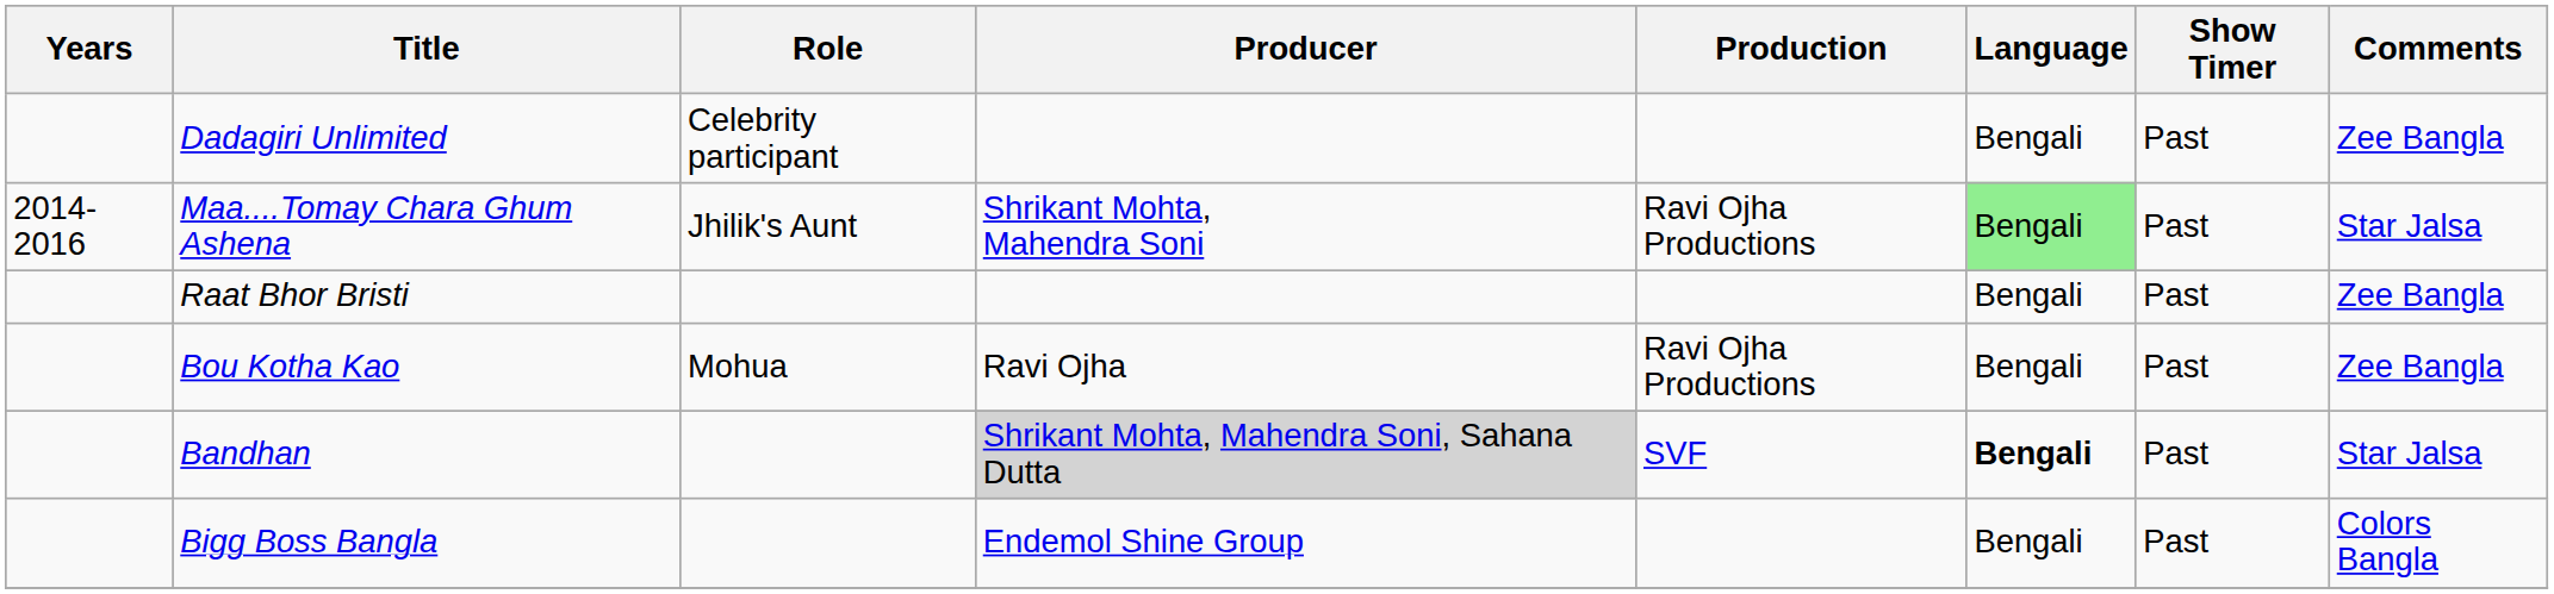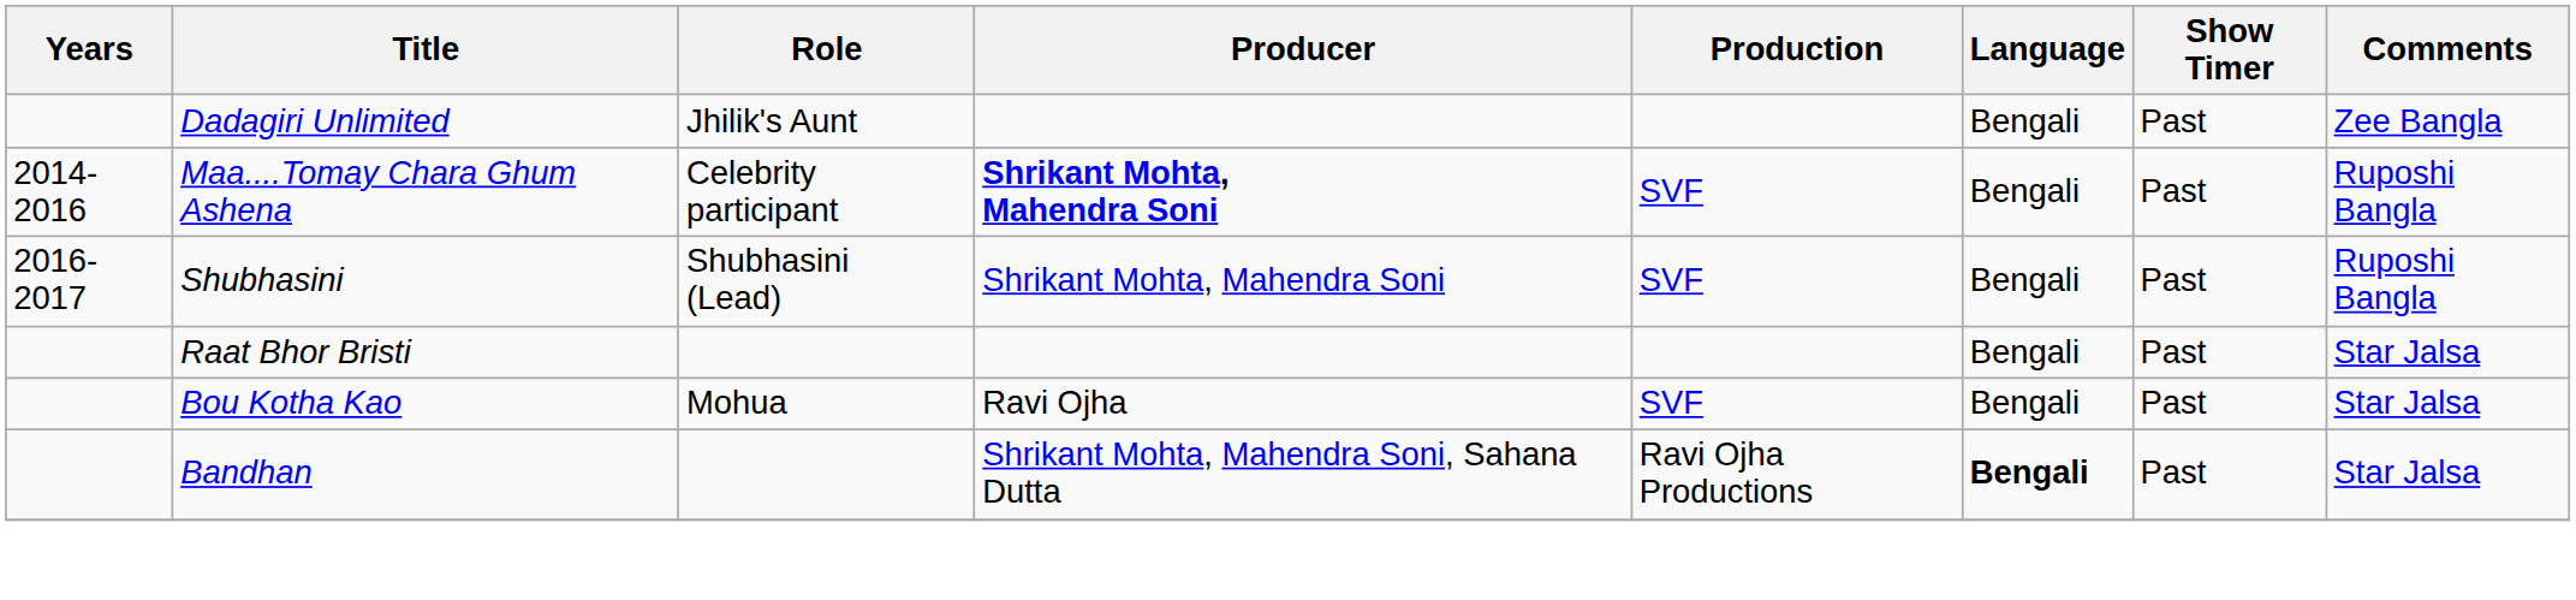 <table class="wikitable">
 <tr>
 <th>Years</th>
 <th>Title</th>
 <th>Role</th>
 <th>Producer</th>
 <th>Production</th>
 <th>Language</th>
 <th>Show Timer</th>
 <th>Comments</th>
 </tr>
 <tr>
 <td></td>
 <td><em><a href='#'>Dadagiri Unlimited</a></em></td>
-<td>Celebrity participant</td>
+<td>Jhilik's Aunt</td>
 <td></td>
 <td></td>
 <td>Bengali</td>
 <td>Past</td>
 <td><a href='#'>Zee Bangla</a></td>
 </tr>
 <tr>
 <td>2014-2016</td>
 <td><em><a href='#'>Maa....Tomay Chara Ghum Ashena</a></em></td>
-<td>Jhilik's Aunt</td>
-<td><a href='#'>Shrikant Mohta</a>,<br><a href='#'>Mahendra Soni</a></td>
-<td>Ravi Ojha Productions</td>
-<td style="background: lightgreen;">Bengali</td>
+<td>Celebrity participant</td>
+<td><strong><a href='#'>Shrikant Mohta</a>,<br><a href='#'>Mahendra Soni</a></strong></td>
+<td><a href='#'>SVF</a></td>
+<td>Bengali</td>
 <td>Past</td>
-<td><a href='#'>Star Jalsa</a></td>
+<td><a href='#'>Ruposhi Bangla</a></td>
+</tr>
+<tr>
+<td>2016-2017</td>
+<td><em>Shubhasini</em></td>
+<td>Shubhasini<br>(Lead)</td>
+<td><a href='#'>Shrikant Mohta</a>, <a href='#'>Mahendra Soni</a></td>
+<td><a href='#'>SVF</a></td>
+<td>Bengali</td>
+<td>Past</td>
+<td><a href='#'>Ruposhi Bangla</a></td>
 </tr>
 <tr>
 <td></td>
 <td><em>Raat Bhor Bristi</em></td>
 <td></td>
 <td></td>
 <td></td>
 <td>Bengali</td>
 <td>Past</td>
-<td><a href='#'>Zee Bangla</a></td>
+<td><a href='#'>Star Jalsa</a></td>
 </tr>
 <tr>
 <td></td>
 <td><em><a href='#'>Bou Kotha Kao</a></em></td>
 <td>Mohua</td>
 <td>Ravi Ojha</td>
-<td>Ravi Ojha Productions</td>
+<td><a href='#'>SVF</a></td>
 <td>Bengali</td>
 <td>Past</td>
-<td><a href='#'>Zee Bangla</a></td>
+<td><a href='#'>Star Jalsa</a></td>
 </tr>
 <tr>
 <td></td>
 <td><em><a href='#'>Bandhan</a></em></td>
 <td></td>
-<td style="background: lightgrey;"><a href='#'>Shrikant Mohta</a>, <a href='#'>Mahendra Soni</a>, Sahana Dutta</td>
-<td><a href='#'>SVF</a></td>
+<td><a href='#'>Shrikant Mohta</a>, <a href='#'>Mahendra Soni</a>, Sahana Dutta</td>
+<td>Ravi Ojha Productions</td>
 <td><strong>Bengali</strong></td>
 <td>Past</td>
 <td><a href='#'>Star Jalsa</a></td>
 </tr>
 <tr>
-<td></td>
-<td><em><a href='#'>Bigg Boss Bangla</a></em></td>
-<td></td>
-<td><a href='#'>Endemol Shine Group</a></td>
-<td></td>
-<td>Bengali</td>
-<td>Past</td>
-<td><a href='#'>Colors Bangla</a></td>
-</tr>
-<tr>
 </tr>
 </table>
